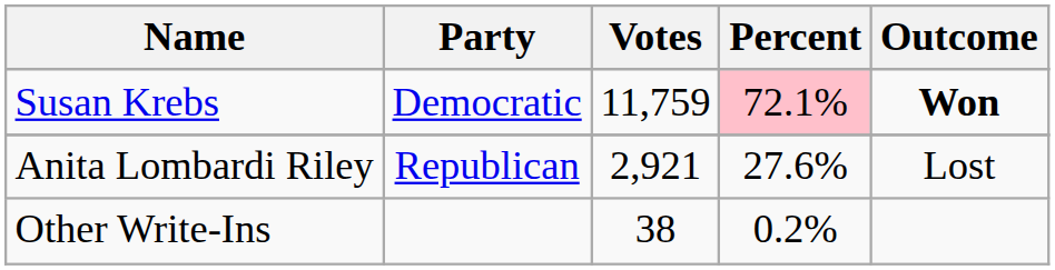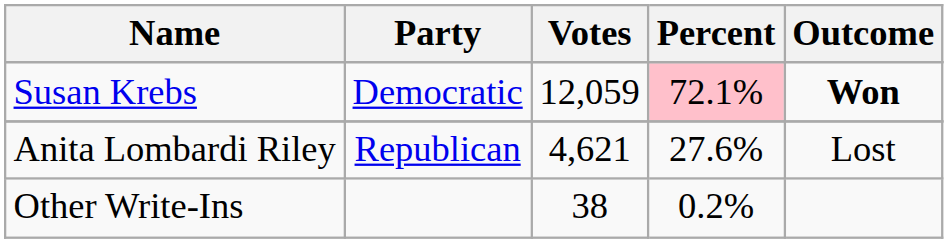 <table class=wikitable style="text-align:center">
 <tr>
 <th>Name</th>
 <th>Party</th>
 <th>Votes</th>
 <th>Percent</th>
 <th>Outcome</th>
 </tr>
 <tr>
 </tr>
 <tr>
 <td align=left><a href='#'>Susan Krebs</a></td>
 <td><a href='#'>Democratic</a></td>
-<td>11,759</td>
+<td>12,059</td>
 <td style="background: pink;">72.1%</td>
 <td><strong>Won</strong></td>
 </tr>
 <tr>
 </tr>
 <tr>
 <td align=left>Anita Lombardi Riley</td>
 <td><a href='#'>Republican</a></td>
-<td>2,921</td>
+<td>4,621</td>
 <td>27.6%</td>
 <td>Lost</td>
 </tr>
 <tr>
 <td align=left>Other Write-Ins</td>
 <td></td>
 <td>38</td>
 <td>0.2%</td>
 <td></td>
 </tr>
 </table>
